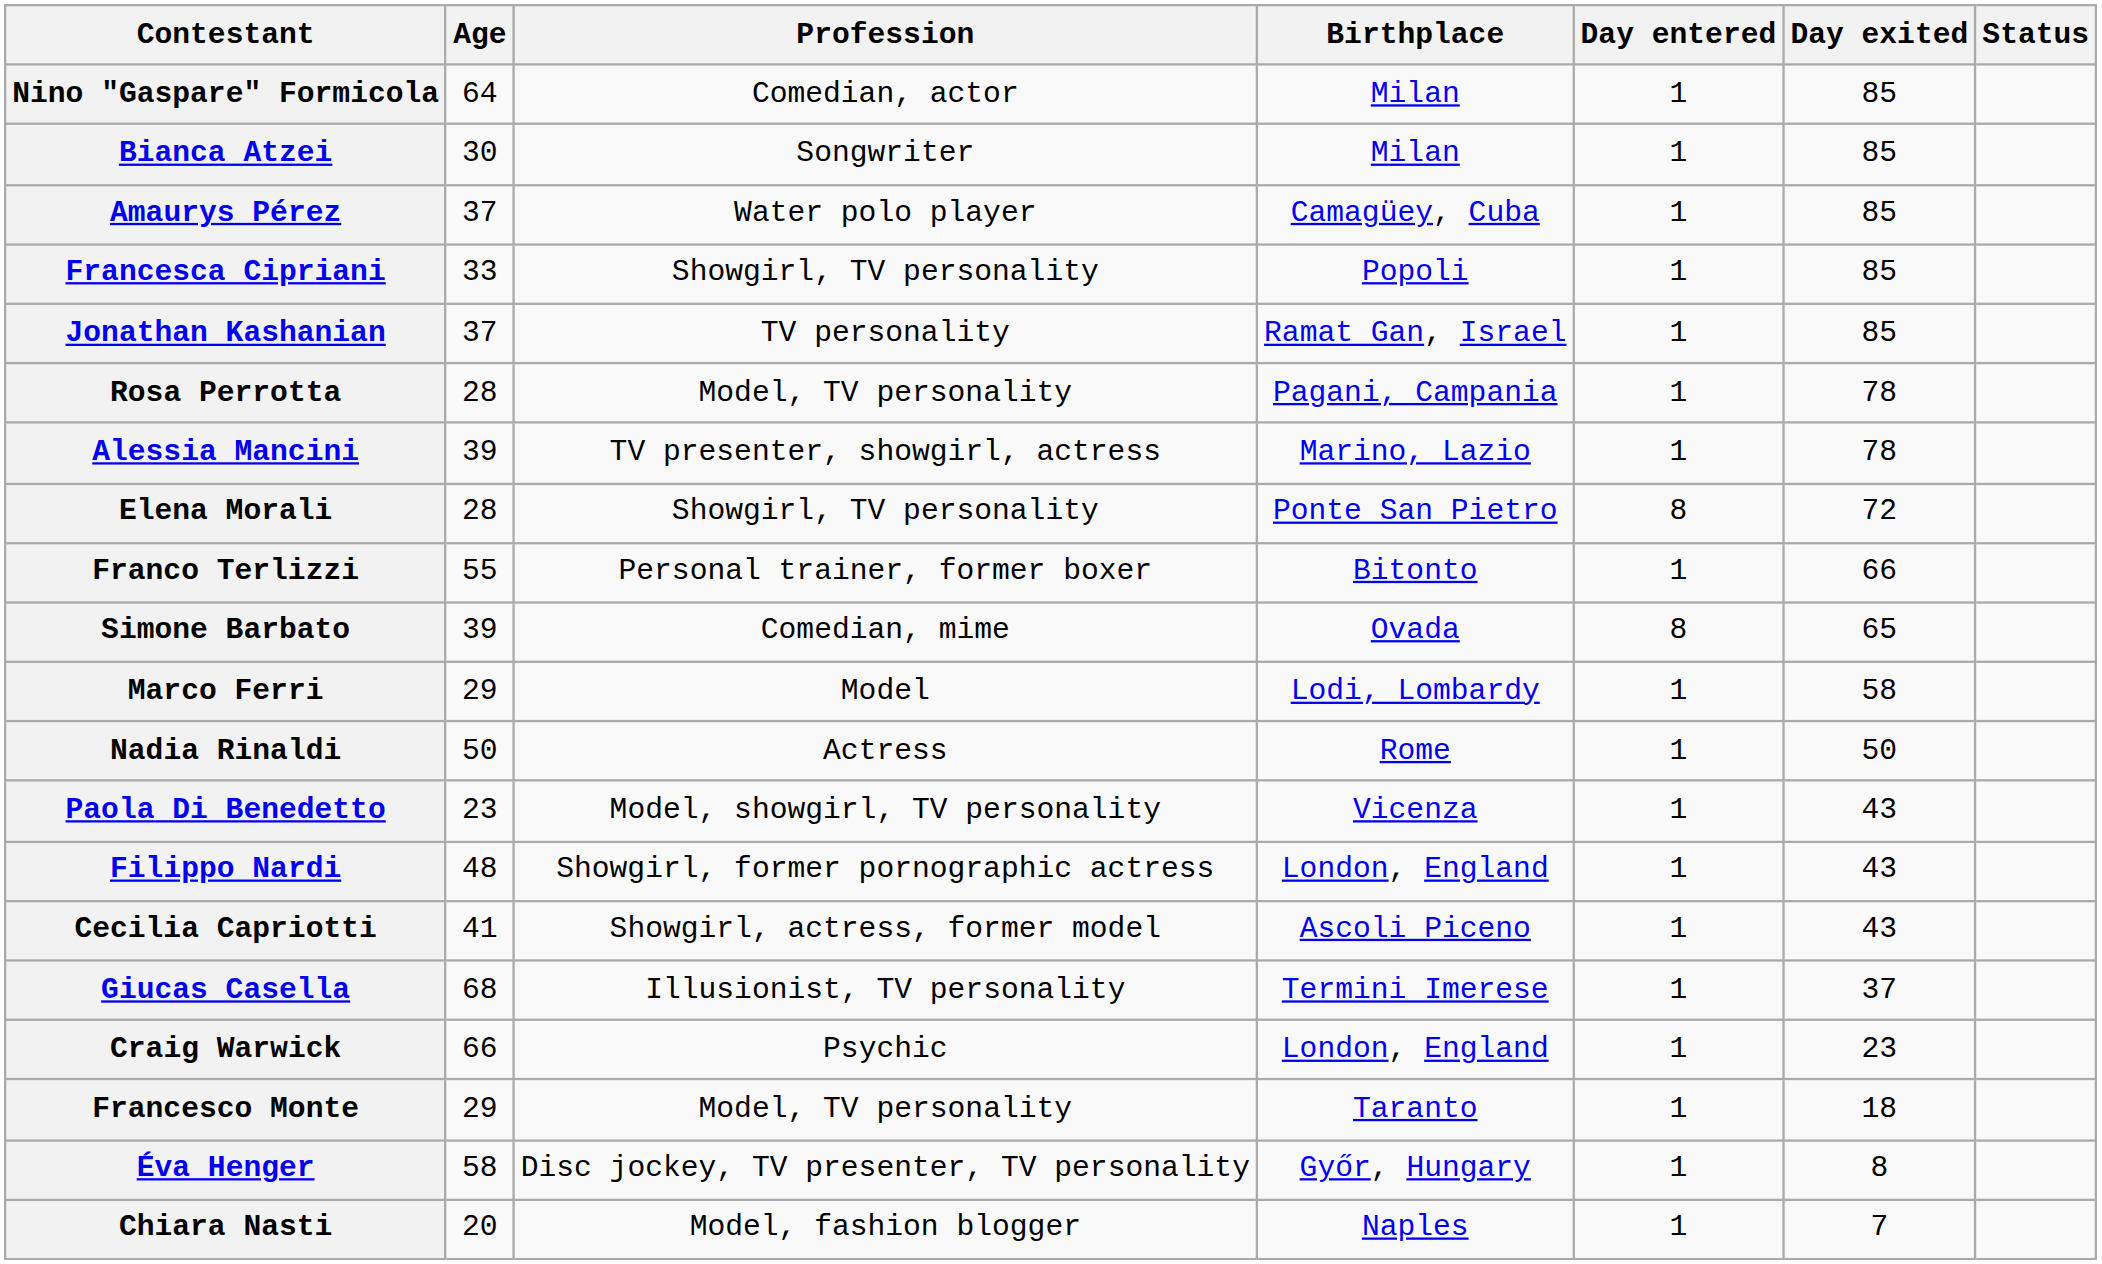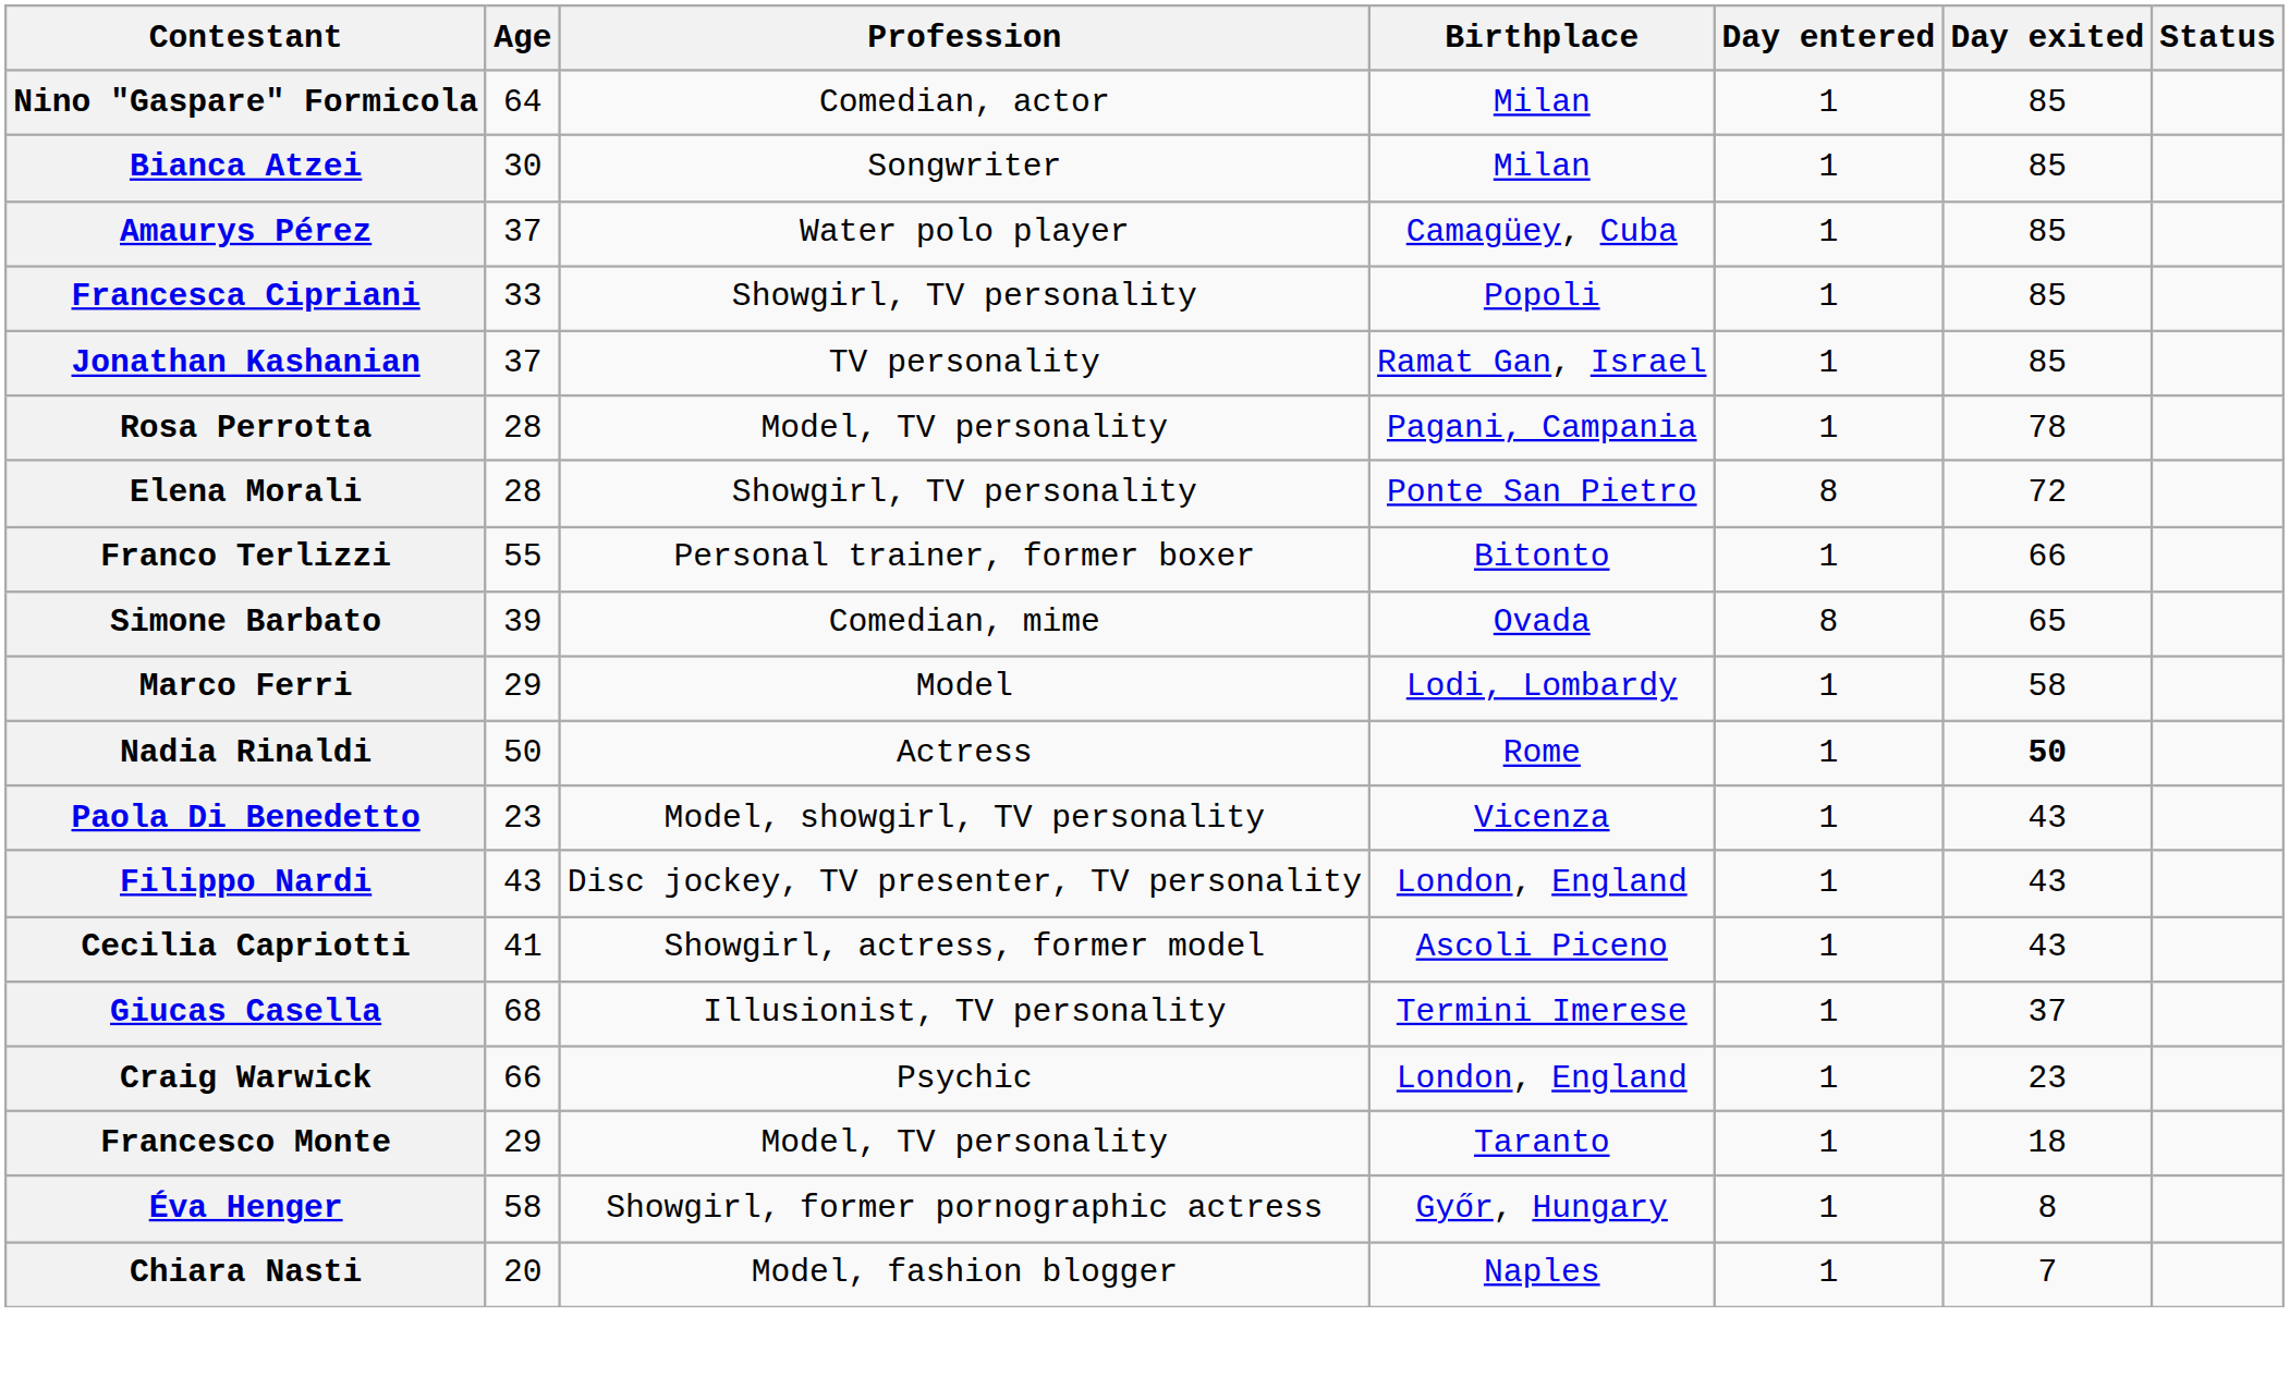 <table class="wikitable sortable" style="text-align:center; line-height:20px; width:auto;">
 <tr>
 <th>Contestant</th>
 <th>Age</th>
 <th>Profession</th>
 <th>Birthplace</th>
 <th>Day entered</th>
 <th>Day exited</th>
 <th>Status</th>
 </tr>
 <tr>
 <th>Nino "Gaspare" Formicola</th>
 <td>64</td>
 <td>Comedian, actor</td>
 <td><a href='#'>Milan</a></td>
 <td>1</td>
 <td>85</td>
 <td></td>
 </tr>
 <tr>
 <th><a href='#'>Bianca Atzei</a></th>
 <td>30</td>
 <td>Songwriter</td>
 <td><a href='#'>Milan</a></td>
 <td>1</td>
 <td>85</td>
 <td></td>
 </tr>
 <tr>
 <th><a href='#'>Amaurys Pérez</a></th>
 <td>37</td>
 <td>Water polo player</td>
 <td><a href='#'>Camagüey</a>, <a href='#'>Cuba</a></td>
 <td>1</td>
 <td>85</td>
 <td></td>
 </tr>
 <tr>
 <th><a href='#'>Francesca Cipriani</a></th>
 <td>33</td>
 <td>Showgirl, TV personality</td>
 <td><a href='#'>Popoli</a></td>
 <td>1</td>
 <td>85</td>
 <td></td>
 </tr>
 <tr>
 <th><a href='#'>Jonathan Kashanian</a></th>
 <td>37</td>
 <td>TV personality</td>
 <td><a href='#'>Ramat Gan</a>, <a href='#'>Israel</a></td>
 <td>1</td>
 <td>85</td>
 <td></td>
 </tr>
 <tr>
 <th>Rosa Perrotta</th>
 <td>28</td>
 <td>Model, TV personality</td>
 <td><a href='#'>Pagani, Campania</a></td>
 <td>1</td>
 <td>78</td>
 <td></td>
 </tr>
 <tr>
-<th><a href='#'>Alessia Mancini</a></th>
-<td>39</td>
-<td>TV presenter, showgirl, actress</td>
-<td><a href='#'>Marino, Lazio</a></td>
-<td>1</td>
-<td>78</td>
-<td></td>
-</tr>
-<tr>
 <th>Elena Morali</th>
 <td>28</td>
 <td>Showgirl, TV personality</td>
 <td><a href='#'>Ponte San Pietro</a></td>
 <td>8</td>
 <td>72</td>
 <td></td>
 </tr>
 <tr>
 <th>Franco Terlizzi</th>
 <td>55</td>
 <td>Personal trainer, former boxer</td>
 <td><a href='#'>Bitonto</a></td>
 <td>1</td>
 <td>66</td>
 <td></td>
 </tr>
 <tr>
 <th>Simone Barbato</th>
 <td>39</td>
 <td>Comedian, mime</td>
 <td><a href='#'>Ovada</a></td>
 <td>8</td>
 <td>65</td>
 <td></td>
 </tr>
 <tr>
 <th>Marco Ferri</th>
 <td>29</td>
 <td>Model</td>
 <td><a href='#'>Lodi, Lombardy</a></td>
 <td>1</td>
 <td>58</td>
 <td></td>
 </tr>
 <tr>
 <th>Nadia Rinaldi</th>
 <td>50</td>
 <td>Actress</td>
 <td><a href='#'>Rome</a></td>
 <td>1</td>
-<td>50</td>
+<td><strong>50</strong></td>
 <td></td>
 </tr>
 <tr>
 <th><a href='#'>Paola Di Benedetto</a></th>
 <td>23</td>
 <td>Model, showgirl, TV personality</td>
 <td><a href='#'>Vicenza</a></td>
 <td>1</td>
 <td>43</td>
 <td></td>
 </tr>
 <tr>
 <th><a href='#'>Filippo Nardi</a></th>
-<td>48</td>
-<td>Showgirl, former pornographic actress</td>
+<td>43</td>
+<td>Disc jockey, TV presenter, TV personality</td>
 <td><a href='#'>London</a>, <a href='#'>England</a></td>
 <td>1</td>
 <td>43</td>
 <td></td>
 </tr>
 <tr>
 <th>Cecilia Capriotti</th>
 <td>41</td>
 <td>Showgirl, actress, former model</td>
 <td><a href='#'>Ascoli Piceno</a></td>
 <td>1</td>
 <td>43</td>
 <td></td>
 </tr>
 <tr>
 <th><a href='#'>Giucas Casella</a></th>
 <td>68</td>
 <td>Illusionist, TV personality</td>
 <td><a href='#'>Termini Imerese</a></td>
 <td>1</td>
 <td>37</td>
 <td></td>
 </tr>
 <tr>
 <th>Craig Warwick</th>
 <td>66</td>
 <td>Psychic</td>
 <td><a href='#'>London</a>, <a href='#'>England</a></td>
 <td>1</td>
 <td>23</td>
 <td></td>
 </tr>
 <tr>
 <th>Francesco Monte</th>
 <td>29</td>
 <td>Model, TV personality</td>
 <td><a href='#'>Taranto</a></td>
 <td>1</td>
 <td>18</td>
 <td></td>
 </tr>
 <tr>
 <th><a href='#'>Éva Henger</a></th>
 <td>58</td>
-<td>Disc jockey, TV presenter, TV personality</td>
+<td>Showgirl, former pornographic actress</td>
 <td><a href='#'>Győr</a>, <a href='#'>Hungary</a></td>
 <td>1</td>
 <td>8</td>
 <td></td>
 </tr>
 <tr>
 <th>Chiara Nasti</th>
 <td>20</td>
 <td>Model, fashion blogger</td>
 <td><a href='#'>Naples</a></td>
 <td>1</td>
 <td>7</td>
 <td></td>
 </tr>
 </table>
